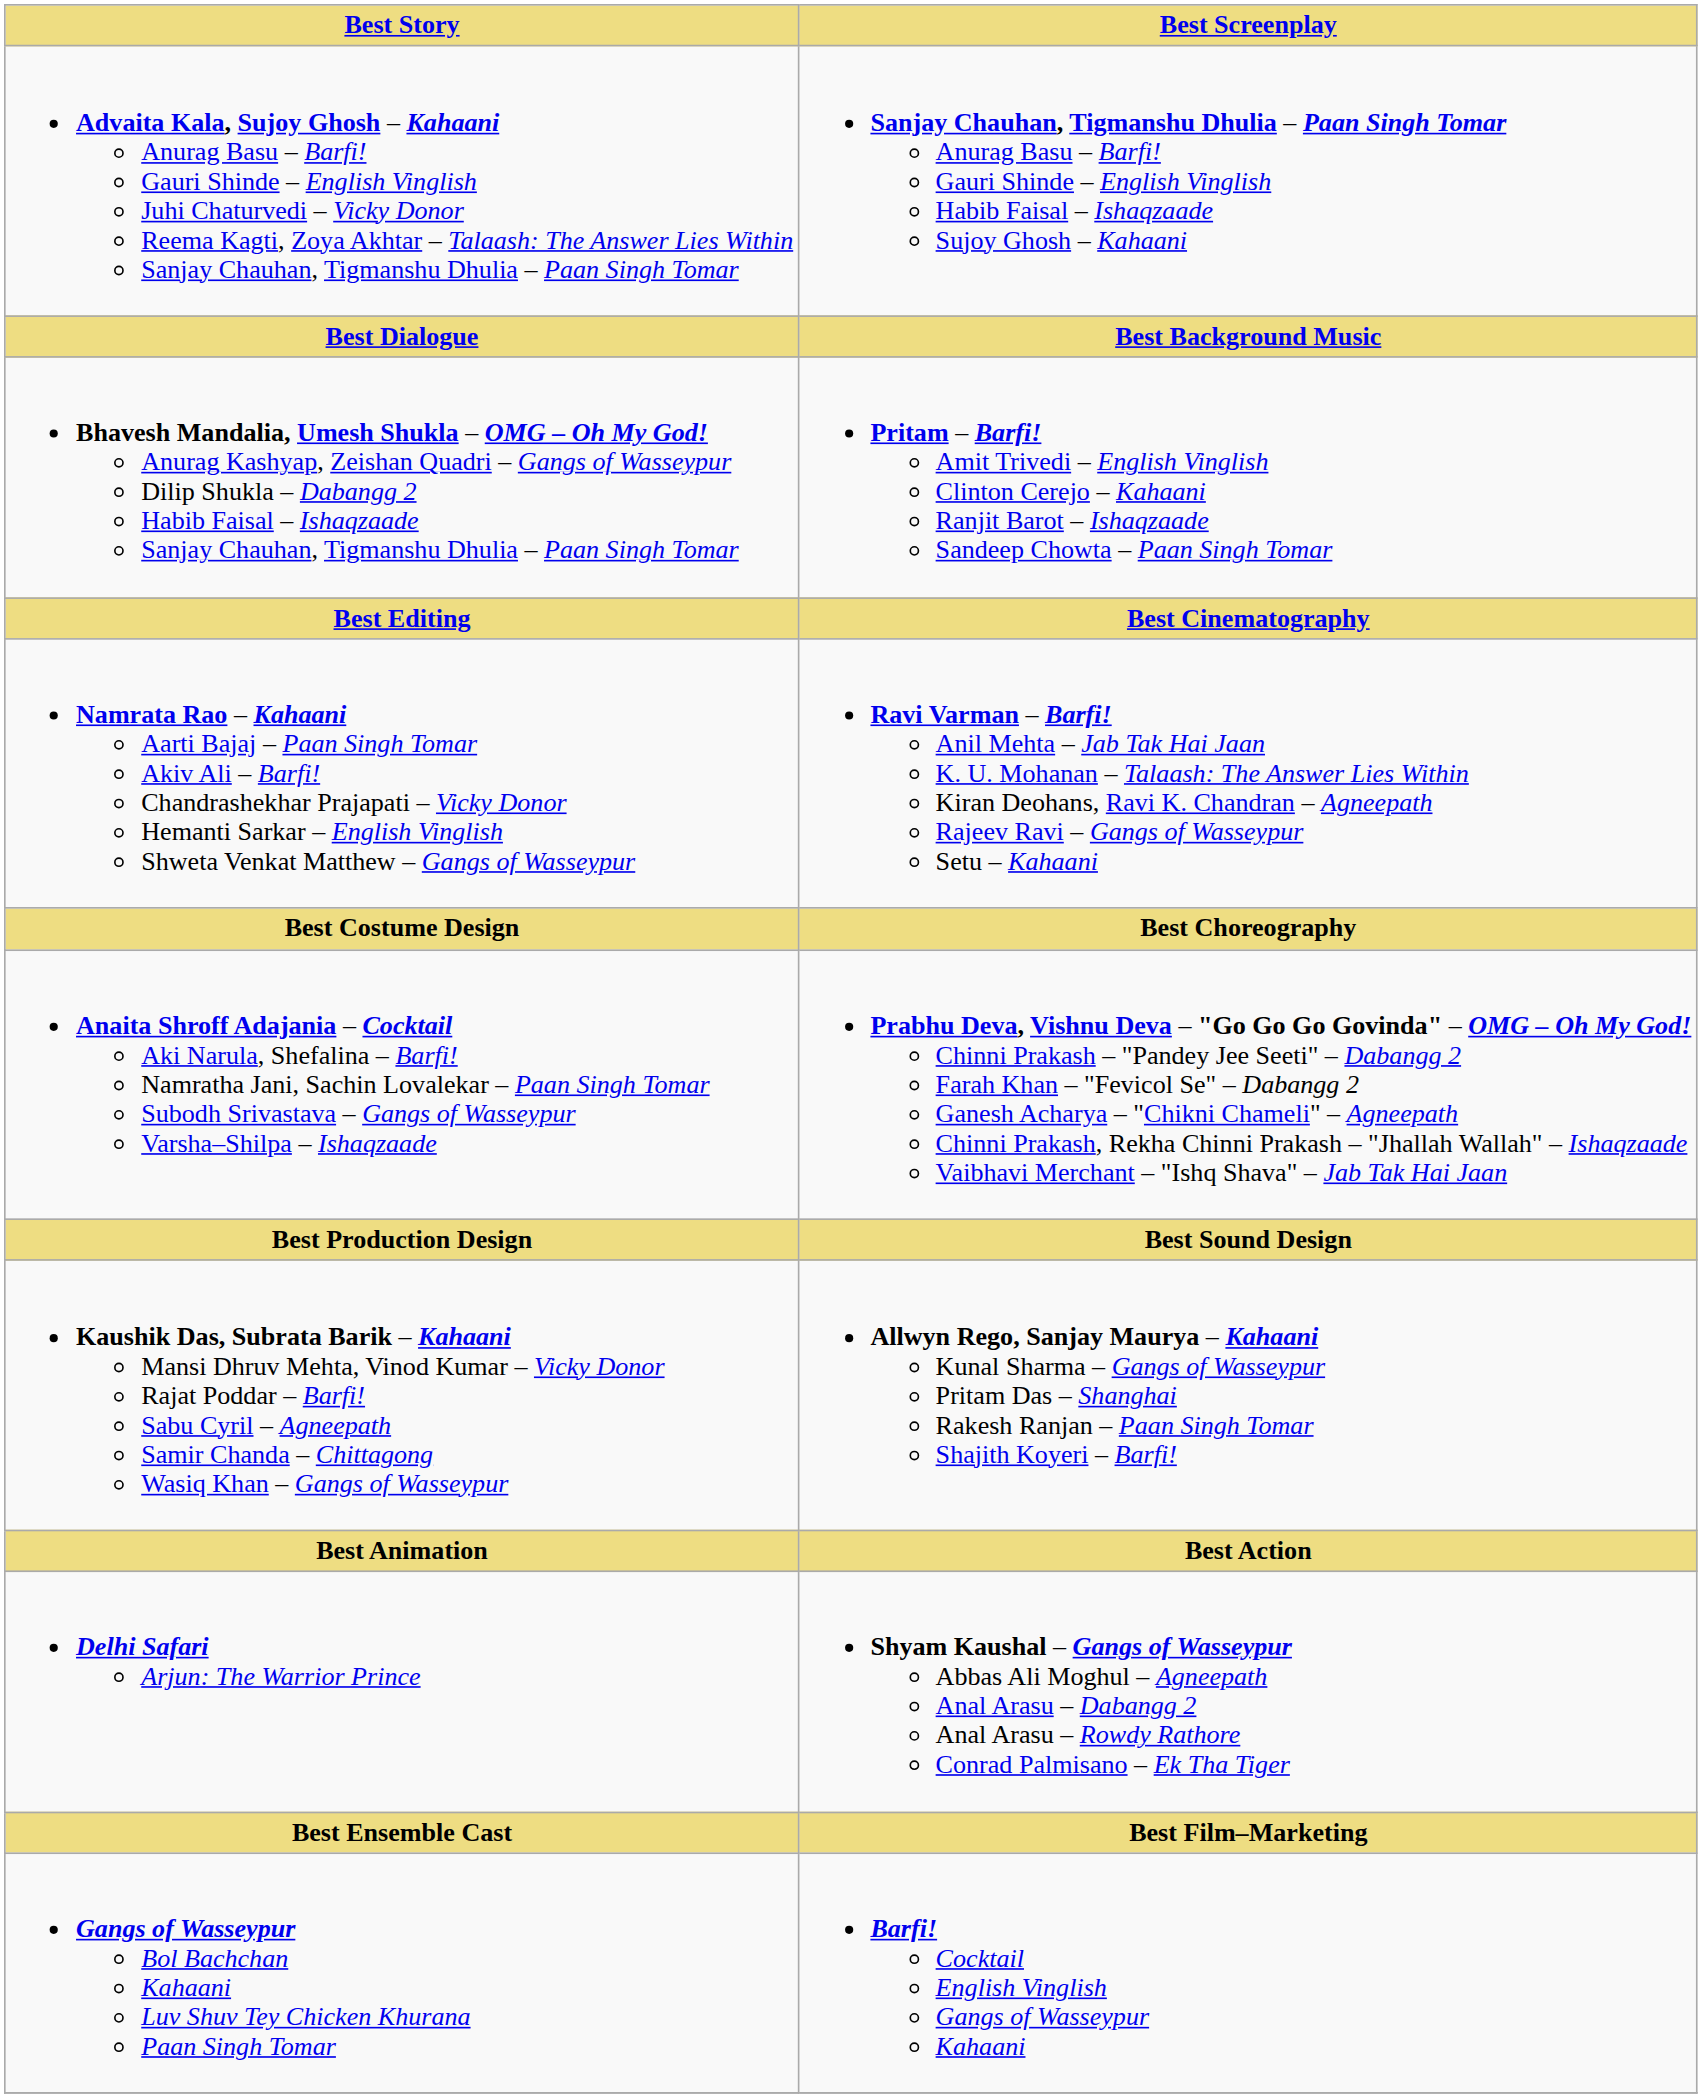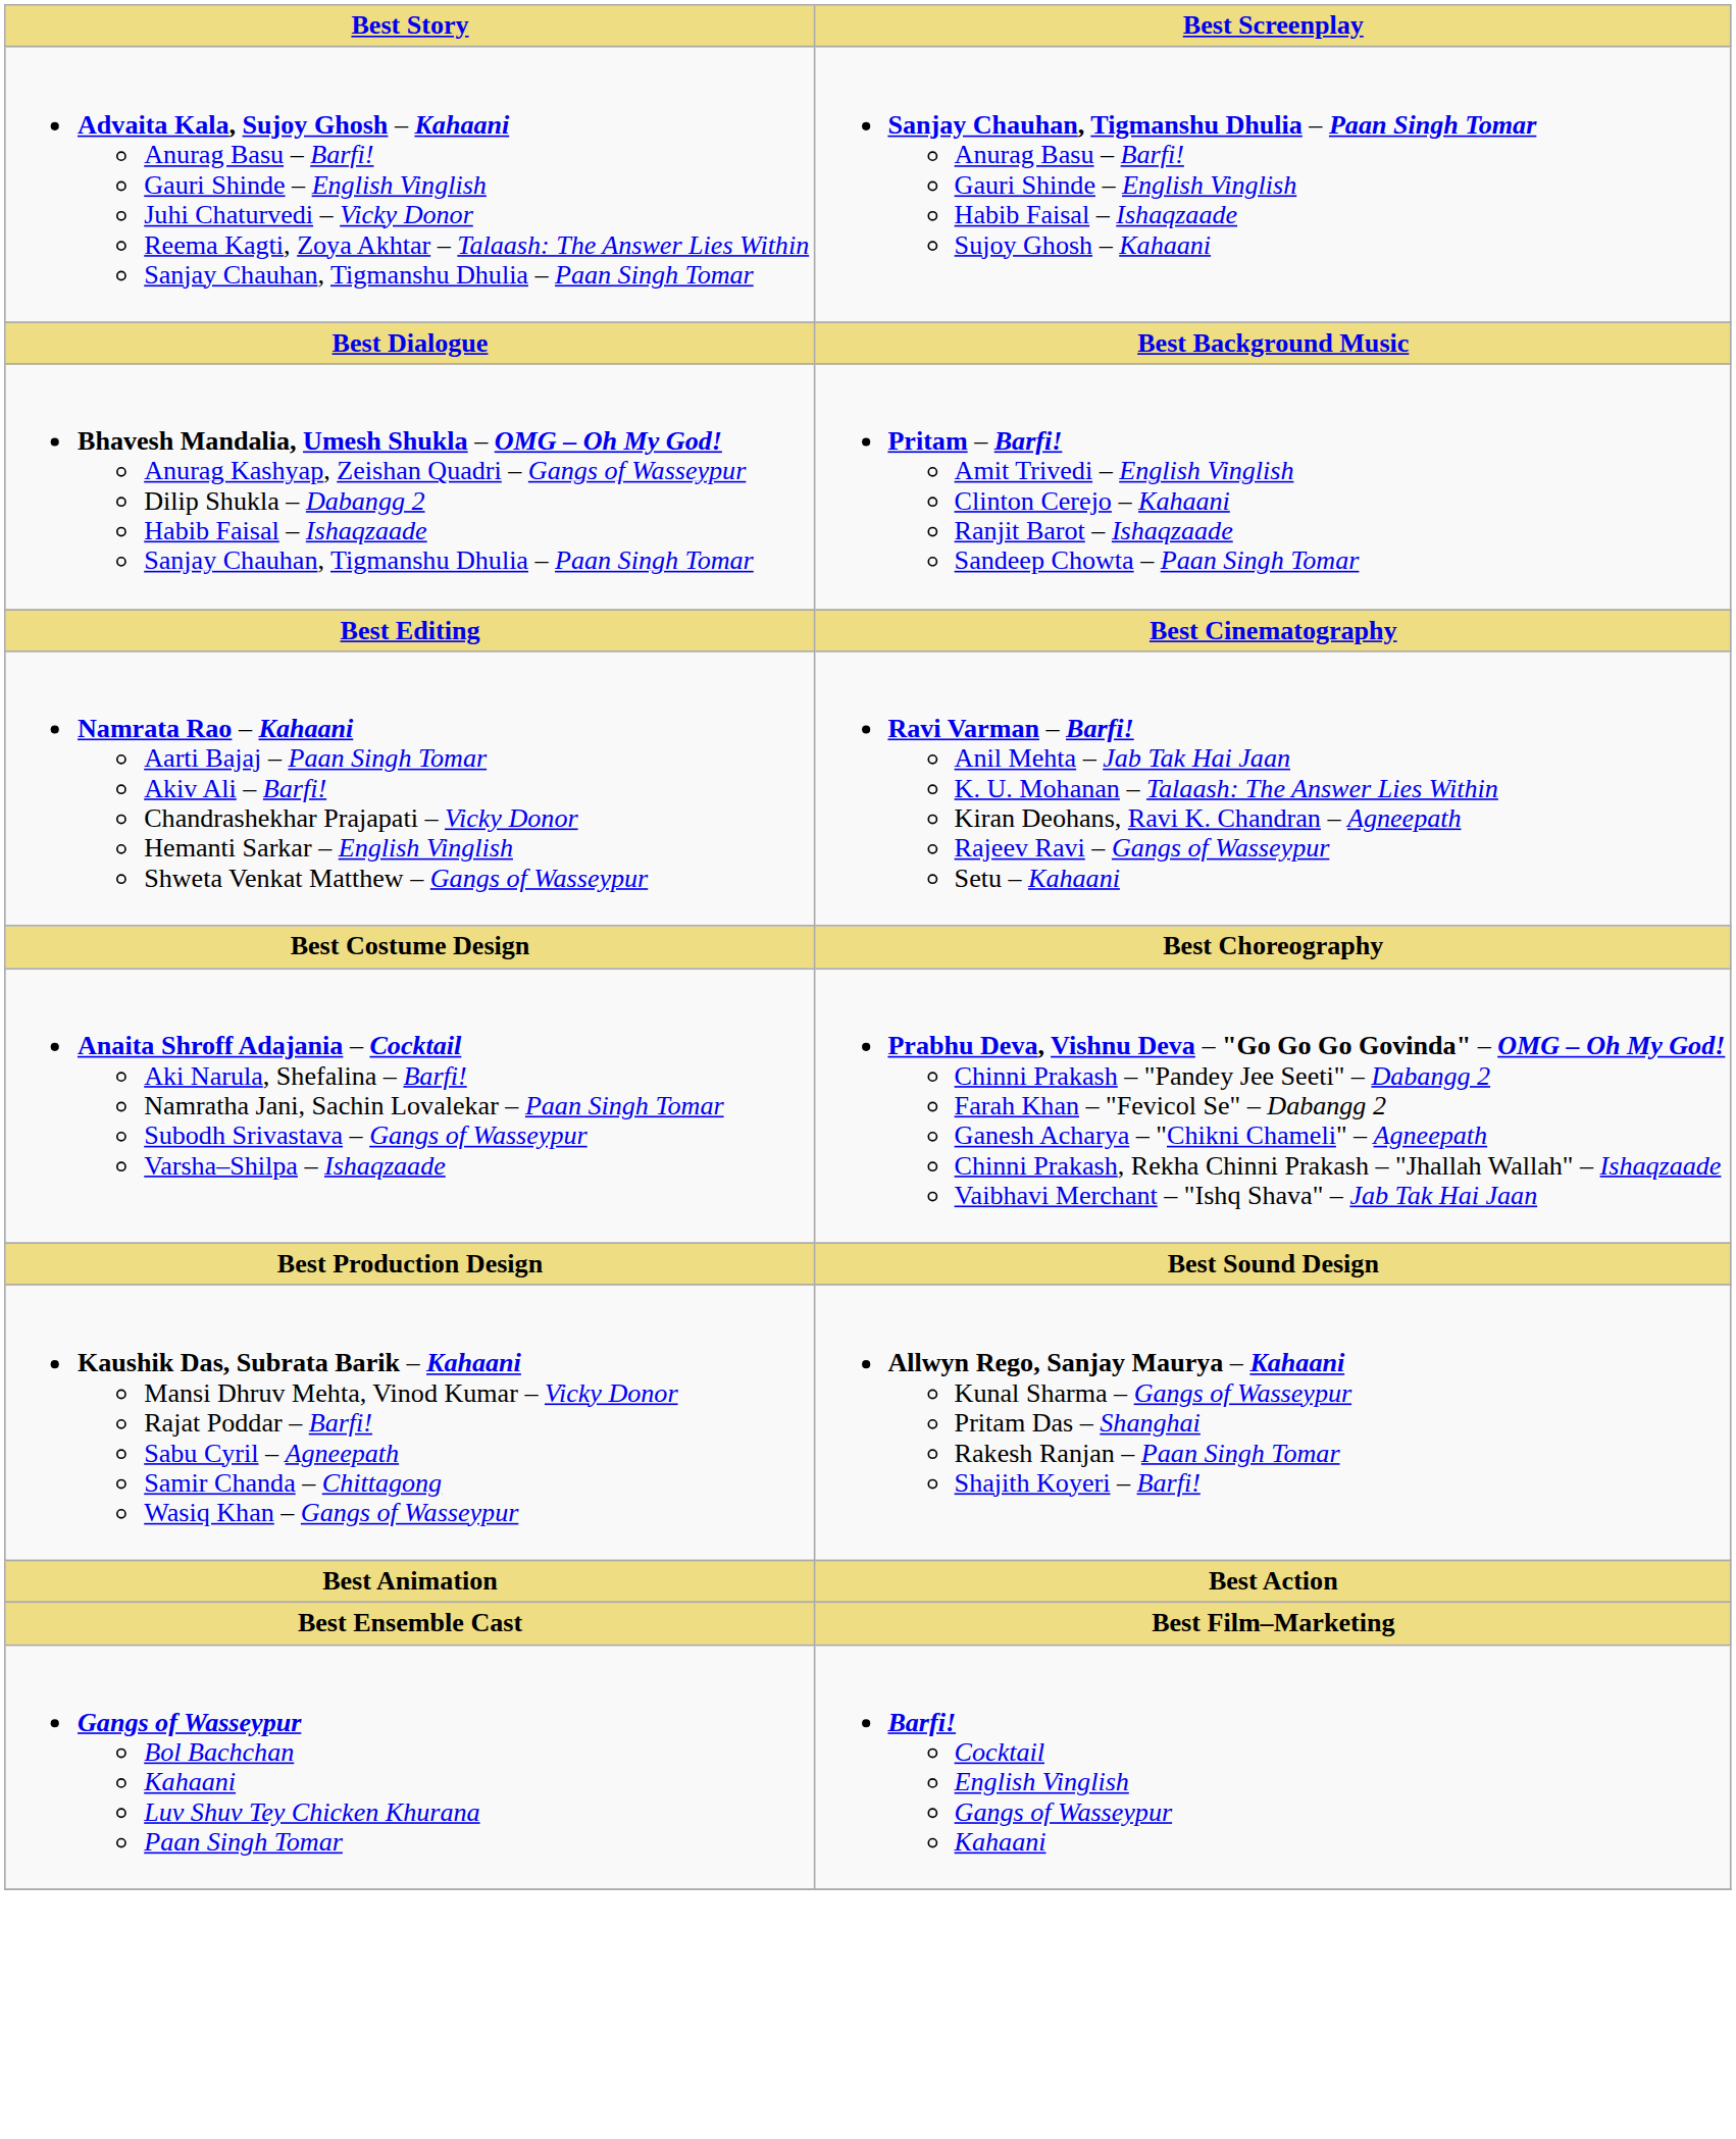 <table class="wikitable">
 <tr>
 <th ! style="background:#EEDD82;text-align:center;"><a href='#'>Best Story</a></th>
 <th ! style="background:#eedd82;text-align:center;"><a href='#'>Best Screenplay</a></th>
 </tr>
 <tr>
 <td valign="top"><br><ul><li><strong><a href='#'>Advaita Kala</a>, <a href='#'>Sujoy Ghosh</a></strong> – <strong><em><a href='#'>Kahaani</a></em></strong><ul><li><a href='#'>Anurag Basu</a> – <em><a href='#'>Barfi!</a></em></li><li><a href='#'>Gauri Shinde</a> – <em><a href='#'>English Vinglish</a></em></li><li><a href='#'>Juhi Chaturvedi</a> – <em><a href='#'>Vicky Donor</a></em></li><li><a href='#'>Reema Kagti</a>, <a href='#'>Zoya Akhtar</a> – <em><a href='#'>Talaash: The Answer Lies Within</a></em></li><li><a href='#'>Sanjay Chauhan</a>, <a href='#'>Tigmanshu Dhulia</a> – <em><a href='#'>Paan Singh Tomar</a></em></li></ul></li></ul></td>
 <td valign="top"><br><ul><li><strong><a href='#'>Sanjay Chauhan</a>, <a href='#'>Tigmanshu Dhulia</a></strong> – <strong><em><a href='#'>Paan Singh Tomar</a></em></strong><ul><li><a href='#'>Anurag Basu</a> – <em><a href='#'>Barfi!</a></em></li><li><a href='#'>Gauri Shinde</a> – <em><a href='#'>English Vinglish</a></em></li><li><a href='#'>Habib Faisal</a> – <em><a href='#'>Ishaqzaade</a></em></li><li><a href='#'>Sujoy Ghosh</a> – <em><a href='#'>Kahaani</a></em></li></ul></li></ul></td>
 </tr>
 <tr>
 <th ! style="background:#EEDD82;text-align:center;"><a href='#'>Best Dialogue</a></th>
 <th ! style="background:#eedd82;text-align:center;"><a href='#'>Best Background Music</a></th>
 </tr>
 <tr>
 <td valign="top"><br><ul><li><strong>Bhavesh Mandalia, <a href='#'>Umesh Shukla</a></strong> – <strong><em><a href='#'>OMG – Oh My God!</a></em></strong><ul><li><a href='#'>Anurag Kashyap</a>, <a href='#'>Zeishan Quadri</a> – <em><a href='#'>Gangs of Wasseypur</a></em></li><li>Dilip Shukla – <em><a href='#'>Dabangg 2</a></em></li><li><a href='#'>Habib Faisal</a> – <em><a href='#'>Ishaqzaade</a></em></li><li><a href='#'>Sanjay Chauhan</a>, <a href='#'>Tigmanshu Dhulia</a> – <em><a href='#'>Paan Singh Tomar</a></em></li></ul></li></ul></td>
 <td valign="top"><br><ul><li><strong><a href='#'>Pritam</a></strong> – <strong><em><a href='#'>Barfi!</a></em></strong><ul><li><a href='#'>Amit Trivedi</a> – <em><a href='#'>English Vinglish</a></em></li><li><a href='#'>Clinton Cerejo</a> – <em><a href='#'>Kahaani</a></em></li><li><a href='#'>Ranjit Barot</a> – <em><a href='#'>Ishaqzaade</a></em></li><li><a href='#'>Sandeep Chowta</a> – <em><a href='#'>Paan Singh Tomar</a></em></li></ul></li></ul></td>
 </tr>
 <tr>
 <th ! style="background:#EEDD82;text-align:center;"><a href='#'>Best Editing</a></th>
 <th ! style="background:#eedd82;text-align:center;"><a href='#'>Best Cinematography</a></th>
 </tr>
 <tr>
 <td valign="top"><br><ul><li><strong><a href='#'>Namrata Rao</a></strong> – <strong><em><a href='#'>Kahaani</a></em></strong><ul><li><a href='#'>Aarti Bajaj</a> – <em><a href='#'>Paan Singh Tomar</a></em></li><li><a href='#'>Akiv Ali</a> – <em><a href='#'>Barfi!</a></em></li><li>Chandrashekhar Prajapati – <em><a href='#'>Vicky Donor</a></em></li><li>Hemanti Sarkar – <em><a href='#'>English Vinglish</a></em></li><li>Shweta Venkat Matthew – <em><a href='#'>Gangs of Wasseypur</a></em></li></ul></li></ul></td>
 <td valign="top"><br><ul><li><strong><a href='#'>Ravi Varman</a></strong> – <strong><em><a href='#'>Barfi!</a></em></strong><ul><li><a href='#'>Anil Mehta</a> – <em><a href='#'>Jab Tak Hai Jaan</a></em></li><li><a href='#'>K. U. Mohanan</a> – <em><a href='#'>Talaash: The Answer Lies Within</a></em></li><li>Kiran Deohans, <a href='#'>Ravi K. Chandran</a> – <em><a href='#'>Agneepath</a></em></li><li><a href='#'>Rajeev Ravi</a> – <em><a href='#'>Gangs of Wasseypur</a></em></li><li>Setu – <em><a href='#'>Kahaani</a></em></li></ul></li></ul></td>
 </tr>
 <tr>
 <th ! style="background:#EEDD82;text-align:center;">Best Costume Design</th>
 <th ! style="background:#eedd82;text-align:center;">Best Choreography</th>
 </tr>
 <tr>
 <td valign="top"><br><ul><li><strong><a href='#'>Anaita Shroff Adajania</a></strong> – <strong><em><a href='#'>Cocktail</a></em></strong><ul><li><a href='#'>Aki Narula</a>, Shefalina – <em><a href='#'>Barfi!</a></em></li><li>Namratha Jani, Sachin Lovalekar – <em><a href='#'>Paan Singh Tomar</a></em></li><li><a href='#'>Subodh Srivastava</a> – <em><a href='#'>Gangs of Wasseypur</a></em></li><li><a href='#'>Varsha–Shilpa</a> – <em><a href='#'>Ishaqzaade</a></em></li></ul></li></ul></td>
 <td valign="top"><br><ul><li><strong><a href='#'>Prabhu Deva</a>, <a href='#'>Vishnu Deva</a></strong> – <strong>"Go Go Go Govinda"</strong> – <strong><em><a href='#'>OMG – Oh My God!</a></em></strong><ul><li><a href='#'>Chinni Prakash</a> – "Pandey Jee Seeti" – <em><a href='#'>Dabangg 2</a></em></li><li><a href='#'>Farah Khan</a> – "Fevicol Se" – <em>Dabangg 2</em></li><li><a href='#'>Ganesh Acharya</a> – "<a href='#'>Chikni Chameli</a>" – <em><a href='#'>Agneepath</a></em></li><li><a href='#'>Chinni Prakash</a>, Rekha Chinni Prakash – "Jhallah Wallah" – <em><a href='#'>Ishaqzaade</a></em></li><li><a href='#'>Vaibhavi Merchant</a> – "Ishq Shava" – <em><a href='#'>Jab Tak Hai Jaan</a></em></li></ul></li></ul></td>
 </tr>
 <tr>
 <th ! style="background:#EEDD82;text-align:center;">Best Production Design</th>
 <th ! style="background:#eedd82;text-align:center;">Best Sound Design</th>
 </tr>
 <tr>
 <td valign="top"><br><ul><li><strong>Kaushik Das, Subrata Barik</strong> – <strong><em><a href='#'>Kahaani</a></em></strong><ul><li>Mansi Dhruv Mehta, Vinod Kumar – <em><a href='#'>Vicky Donor</a></em></li><li>Rajat Poddar – <em><a href='#'>Barfi!</a></em></li><li><a href='#'>Sabu Cyril</a> – <em><a href='#'>Agneepath</a></em></li><li><a href='#'>Samir Chanda</a> – <em><a href='#'>Chittagong</a></em></li><li><a href='#'>Wasiq Khan</a> – <em><a href='#'>Gangs of Wasseypur</a></em></li></ul></li></ul></td>
 <td valign="top"><br><ul><li><strong>Allwyn Rego, Sanjay Maurya</strong> – <strong><em><a href='#'>Kahaani</a></em></strong><ul><li>Kunal Sharma – <em><a href='#'>Gangs of Wasseypur</a></em></li><li>Pritam Das – <em><a href='#'>Shanghai</a></em></li><li>Rakesh Ranjan – <em><a href='#'>Paan Singh Tomar</a></em></li><li><a href='#'>Shajith Koyeri</a> – <em><a href='#'>Barfi!</a></em></li></ul></li></ul></td>
 </tr>
 <tr>
 <th ! style="background:#EEDD82;text-align:center;">Best Animation</th>
 <th ! style="background:#eedd82;text-align:center;">Best Action</th>
 </tr>
 <tr>
-<td valign="top"><br><ul><li><strong><em><a href='#'>Delhi Safari</a></em></strong><ul><li><em><a href='#'>Arjun: The Warrior Prince</a></em></li></ul></li></ul></td>
-<td valign="top"><br><ul><li><strong>Shyam Kaushal</strong> – <strong><em><a href='#'>Gangs of Wasseypur</a></em></strong><ul><li>Abbas Ali Moghul – <em><a href='#'>Agneepath</a></em></li><li><a href='#'>Anal Arasu</a> – <em><a href='#'>Dabangg 2</a></em></li><li>Anal Arasu – <em><a href='#'>Rowdy Rathore</a></em></li><li><a href='#'>Conrad Palmisano</a> – <em><a href='#'>Ek Tha Tiger</a></em></li></ul></li></ul></td>
-</tr>
-<tr>
 <th ! style="background:#EEDD82;text-align:center;">Best Ensemble Cast</th>
 <th ! style="background:#eedd82;text-align:center;">Best Film–Marketing</th>
 </tr>
 <tr>
 <td valign="top"><br><ul><li><strong><em><a href='#'>Gangs of Wasseypur</a></em></strong><ul><li><em><a href='#'>Bol Bachchan</a></em></li><li><em><a href='#'>Kahaani</a></em></li><li><em><a href='#'>Luv Shuv Tey Chicken Khurana</a></em></li><li><em><a href='#'>Paan Singh Tomar</a></em></li></ul></li></ul></td>
 <td valign="top"><br><ul><li><strong><em><a href='#'>Barfi!</a></em></strong><ul><li><em><a href='#'>Cocktail</a></em></li><li><em><a href='#'>English Vinglish</a></em></li><li><em><a href='#'>Gangs of Wasseypur</a></em></li><li><em><a href='#'>Kahaani</a></em></li></ul></li></ul></td>
 </tr>
 <tr>
 </tr>
 </table>
